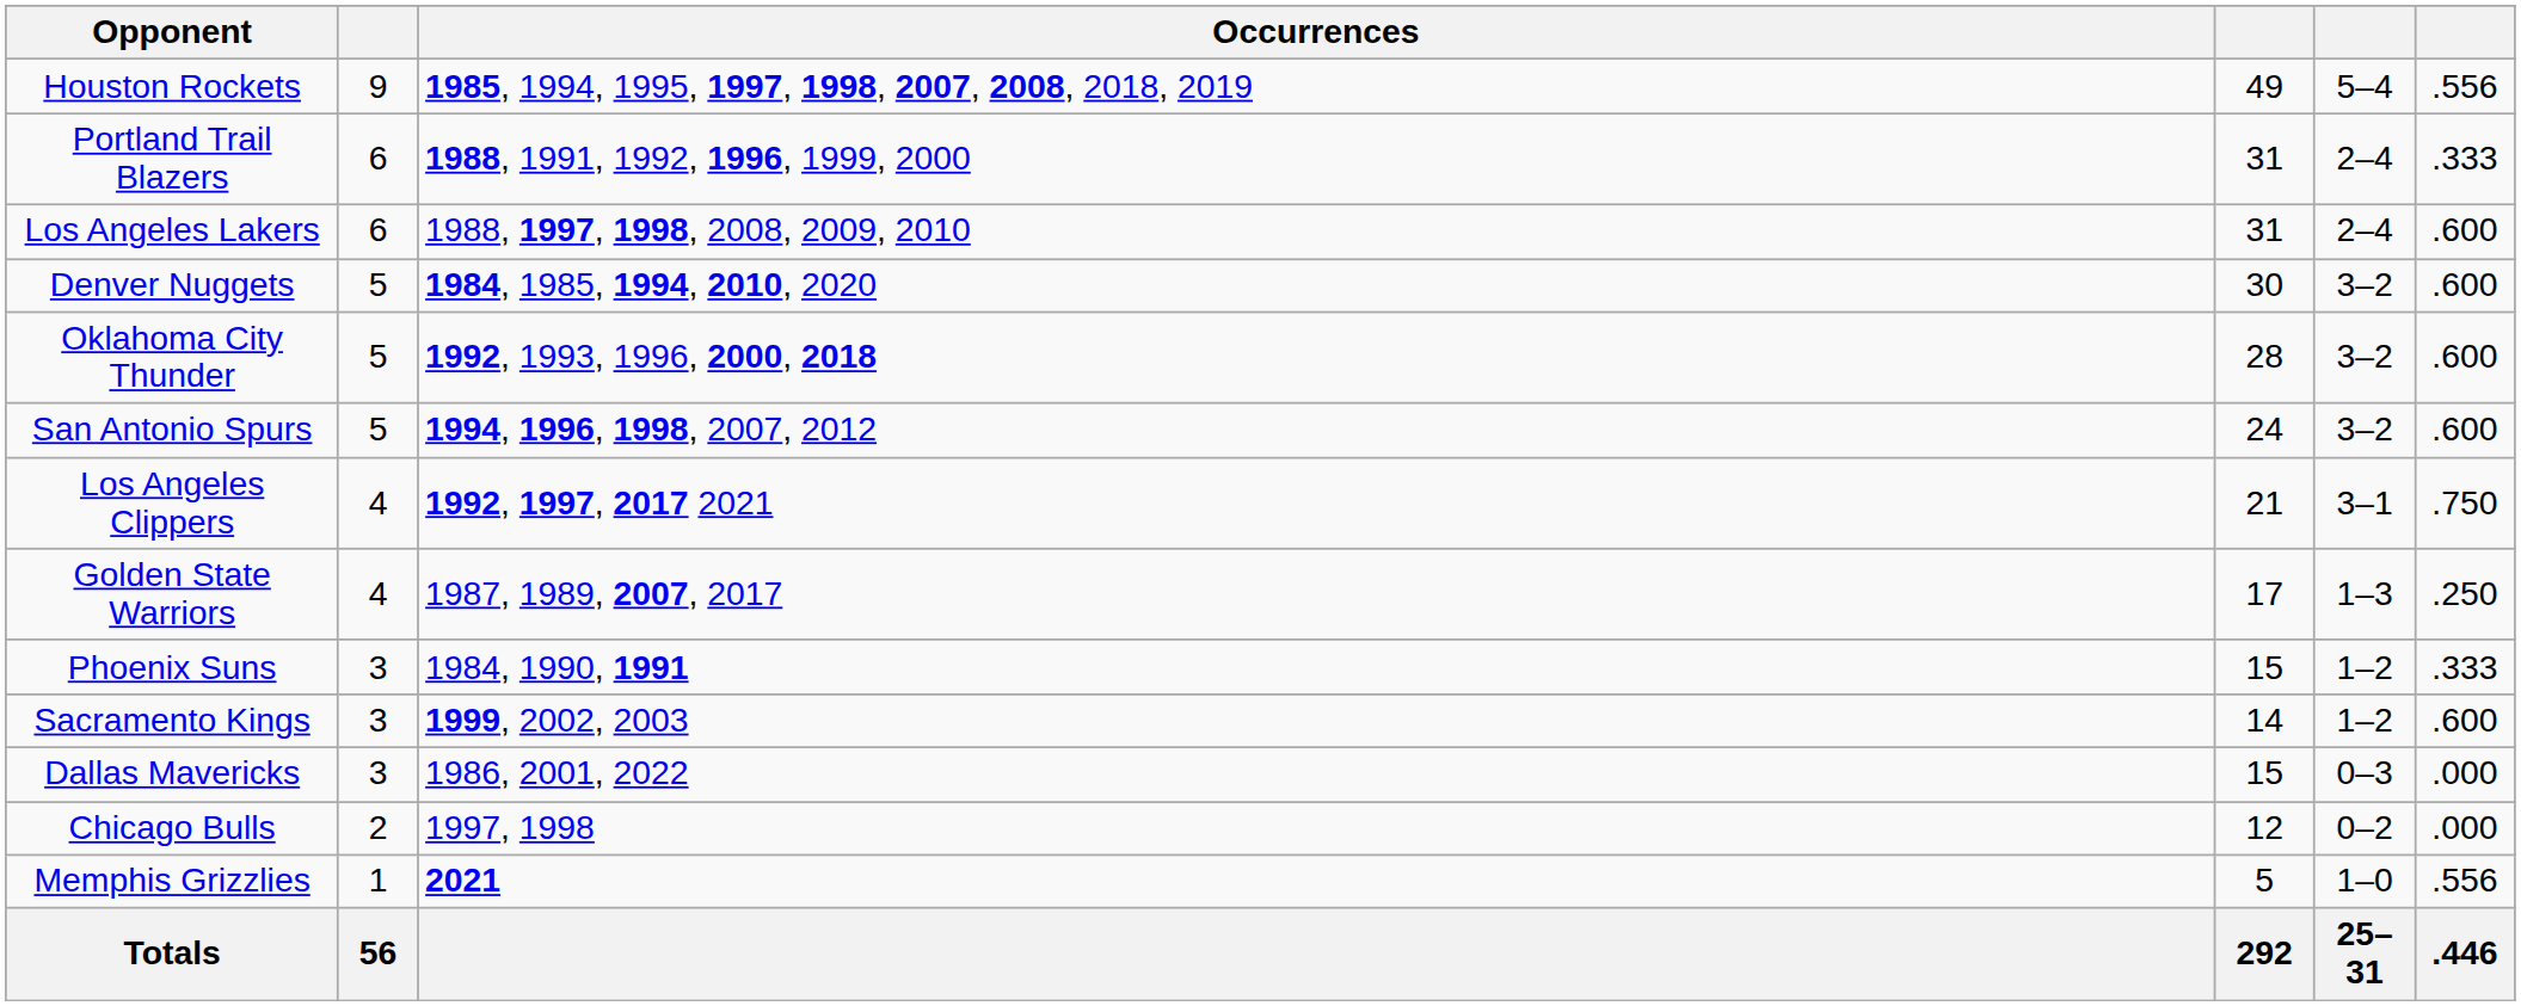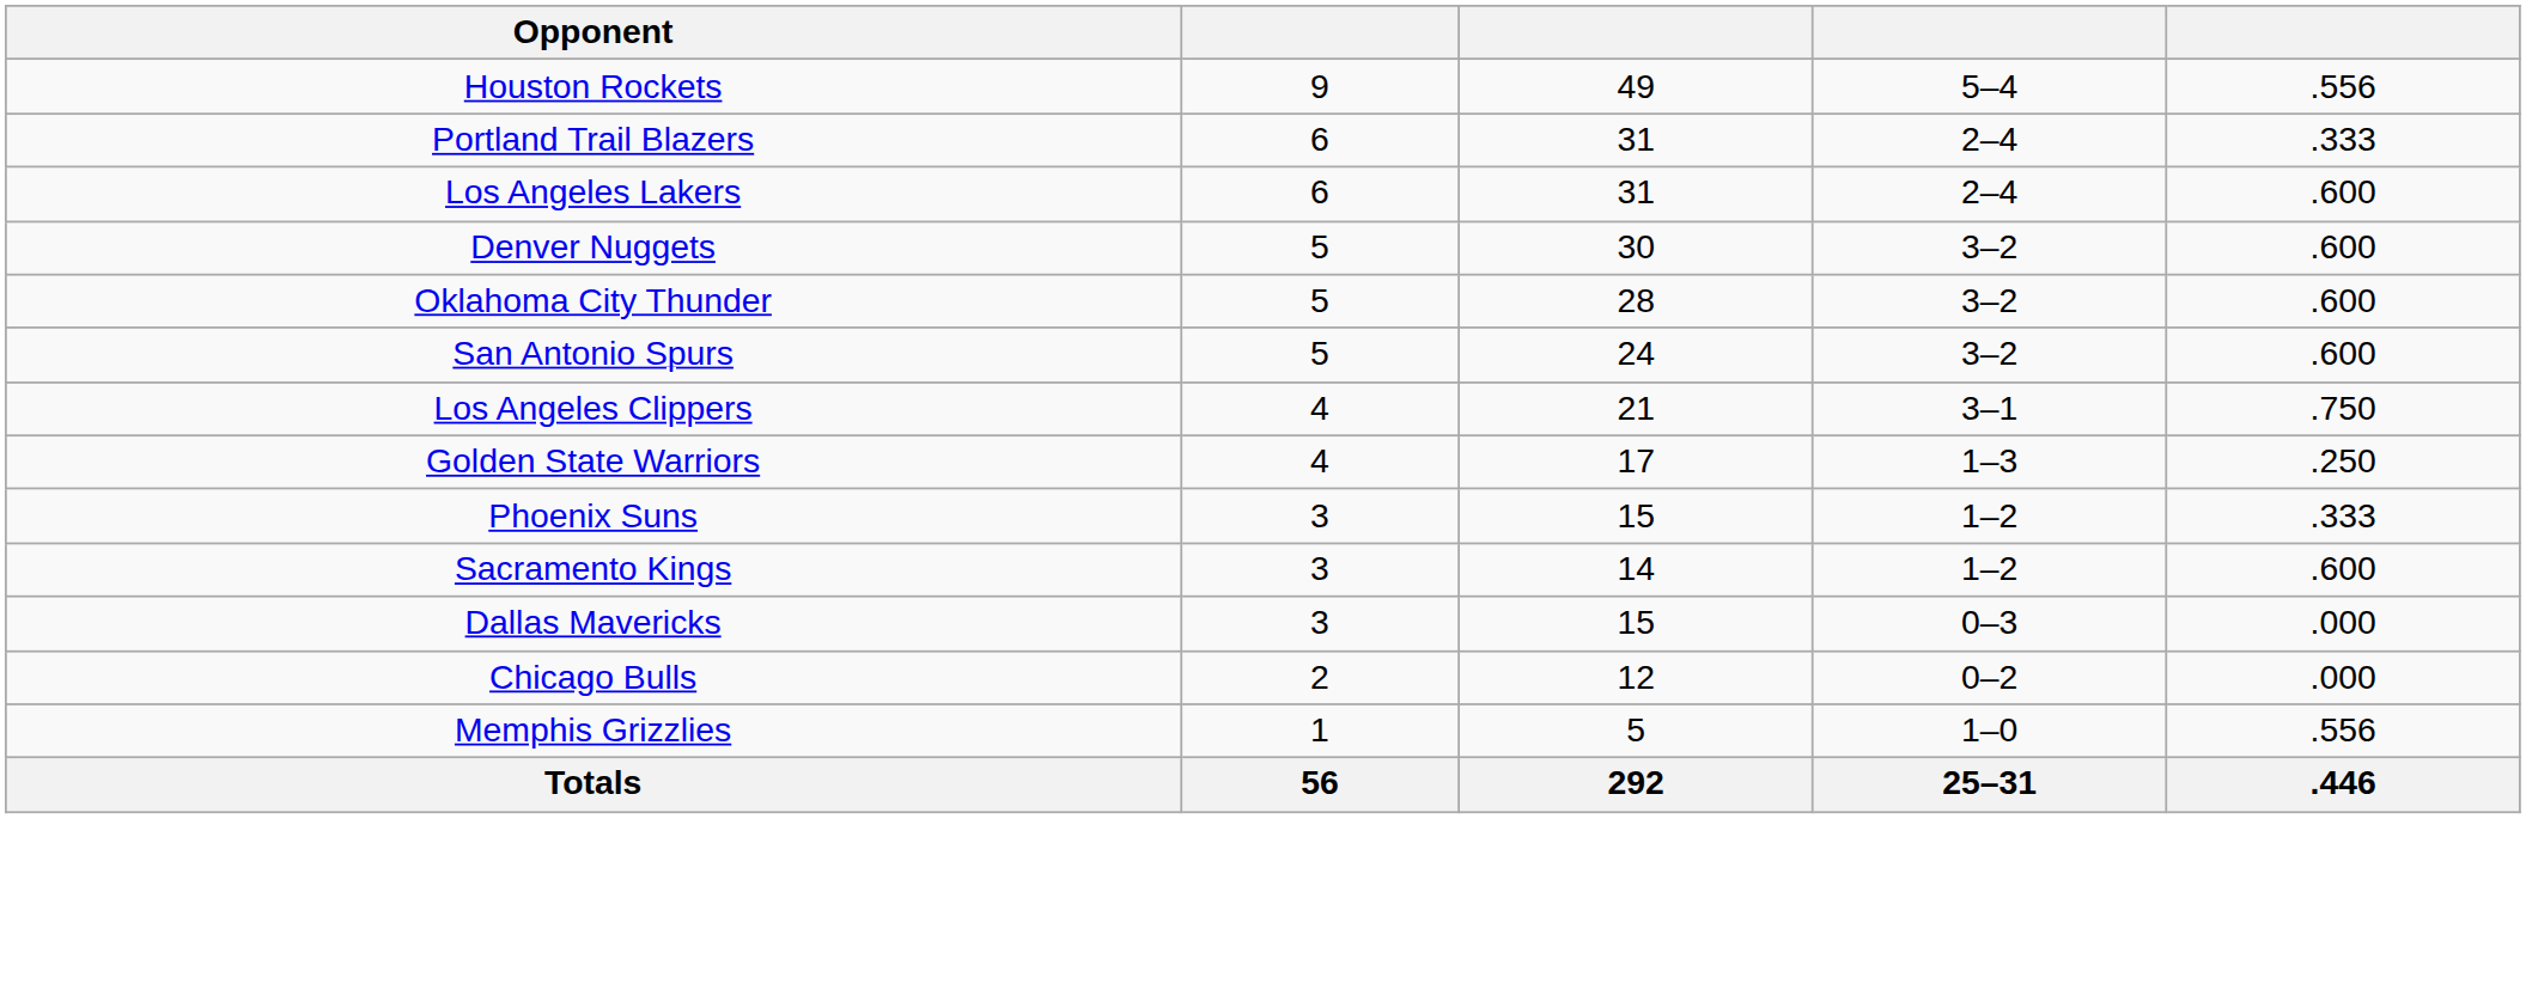 <table class="wikitable sortable" style="text-align: center; width: 75%;">
 <tr>
 <th width="150">Opponent</th>
 <th width="30"></th>
-<th>Occurrences</th>
 <th width="40"></th>
 <th width="40"></th>
 <th width="40"></th>
 </tr>
 <tr>
 <td><a href='#'>Houston Rockets</a></td>
 <td>9</td>
-<td align=left><strong><a href='#'>1985</a></strong>, <a href='#'>1994</a>, <a href='#'>1995</a>, <strong><a href='#'>1997</a></strong>, <strong><a href='#'>1998</a></strong>, <strong><a href='#'>2007</a></strong>, <strong><a href='#'>2008</a></strong>, <a href='#'>2018</a>, <a href='#'>2019</a></td>
 <td>49</td>
 <td>5–4</td>
 <td>.556</td>
 </tr>
 <tr>
 <td><a href='#'>Portland Trail Blazers</a></td>
 <td>6</td>
-<td align=left><strong><a href='#'>1988</a></strong>, <a href='#'>1991</a>, <a href='#'>1992</a>, <strong><a href='#'>1996</a></strong>, <a href='#'>1999</a>, <a href='#'>2000</a></td>
 <td>31</td>
 <td>2–4</td>
 <td>.333</td>
 </tr>
 <tr>
 <td><a href='#'>Los Angeles Lakers</a></td>
 <td>6</td>
-<td align=left><a href='#'>1988</a>, <strong><a href='#'>1997</a></strong>, <strong><a href='#'>1998</a></strong>, <a href='#'>2008</a>, <a href='#'>2009</a>, <a href='#'>2010</a></td>
 <td>31</td>
 <td>2–4</td>
 <td>.600</td>
 </tr>
 <tr>
 <td><a href='#'>Denver Nuggets</a></td>
 <td>5</td>
-<td align=left><strong><a href='#'>1984</a></strong>, <a href='#'>1985</a>, <strong><a href='#'>1994</a></strong>, <strong><a href='#'>2010</a></strong>, <a href='#'>2020</a></td>
 <td>30</td>
 <td>3–2</td>
 <td>.600</td>
 </tr>
 <tr>
 <td><a href='#'>Oklahoma City Thunder</a></td>
 <td>5</td>
-<td align=left><strong><a href='#'>1992</a></strong>, <a href='#'>1993</a>, <a href='#'>1996</a>, <strong><a href='#'>2000</a></strong>, <strong><a href='#'>2018</a></strong></td>
 <td>28</td>
 <td>3–2</td>
 <td>.600</td>
 </tr>
 <tr>
 <td><a href='#'>San Antonio Spurs</a></td>
 <td>5</td>
-<td align=left><strong><a href='#'>1994</a></strong>, <strong><a href='#'>1996</a></strong>, <strong><a href='#'>1998</a></strong>, <a href='#'>2007</a>, <a href='#'>2012</a></td>
 <td>24</td>
 <td>3–2</td>
 <td>.600</td>
 </tr>
 <tr>
 <td><a href='#'>Los Angeles Clippers</a></td>
 <td>4</td>
-<td align=left><strong><a href='#'>1992</a></strong>, <strong><a href='#'>1997</a></strong>, <strong><a href='#'>2017</a></strong> <a href='#'>2021</a></td>
 <td>21</td>
 <td>3–1</td>
 <td>.750</td>
 </tr>
 <tr>
 <td><a href='#'>Golden State Warriors</a></td>
 <td>4</td>
-<td align=left><a href='#'>1987</a>, <a href='#'>1989</a>, <strong><a href='#'>2007</a></strong>, <a href='#'>2017</a></td>
 <td>17</td>
 <td>1–3</td>
 <td>.250</td>
 </tr>
 <tr>
 <td><a href='#'>Phoenix Suns</a></td>
 <td>3</td>
-<td align=left><a href='#'>1984</a>, <a href='#'>1990</a>, <strong><a href='#'>1991</a></strong></td>
 <td>15</td>
 <td>1–2</td>
 <td>.333</td>
 </tr>
 <tr>
 <td><a href='#'>Sacramento Kings</a></td>
 <td>3</td>
-<td align=left><strong><a href='#'>1999</a></strong>, <a href='#'>2002</a>, <a href='#'>2003</a></td>
 <td>14</td>
 <td>1–2</td>
 <td>.600</td>
 </tr>
 <tr>
 <td><a href='#'>Dallas Mavericks</a></td>
 <td>3</td>
-<td align=left><a href='#'>1986</a>, <a href='#'>2001</a>, <a href='#'>2022</a></td>
 <td>15</td>
 <td>0–3</td>
 <td>.000</td>
 </tr>
 <tr>
 <td><a href='#'>Chicago Bulls</a></td>
 <td>2</td>
-<td align=left><a href='#'>1997</a>, <a href='#'>1998</a></td>
 <td>12</td>
 <td>0–2</td>
 <td>.000</td>
 </tr>
 <tr>
 <td><a href='#'>Memphis Grizzlies</a></td>
 <td>1</td>
-<td align=left><strong><a href='#'>2021</a></strong></td>
 <td>5</td>
 <td>1–0</td>
 <td>.556</td>
 </tr>
 <tr>
 <th width="150">Totals</th>
 <th width="30">56</th>
-<th></th>
 <th width="40">292</th>
 <th width="40">25–31</th>
 <th width="40">.446</th>
 </tr>
 </table>
